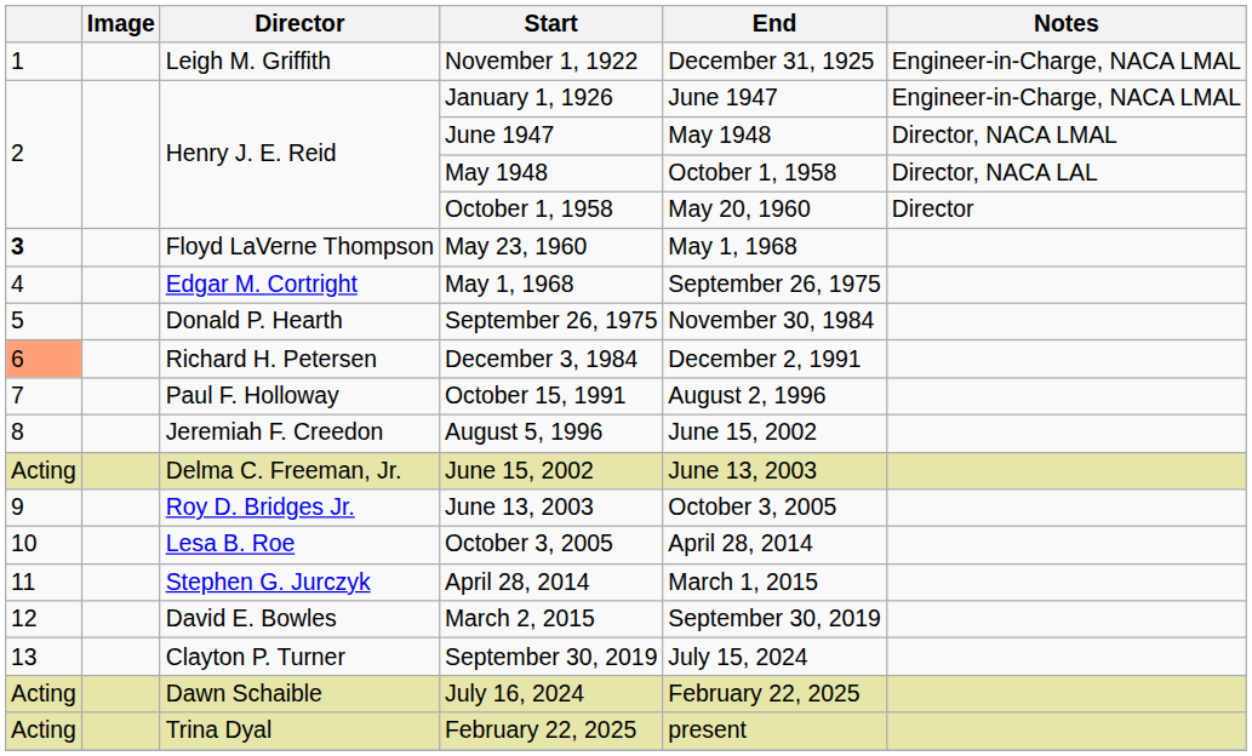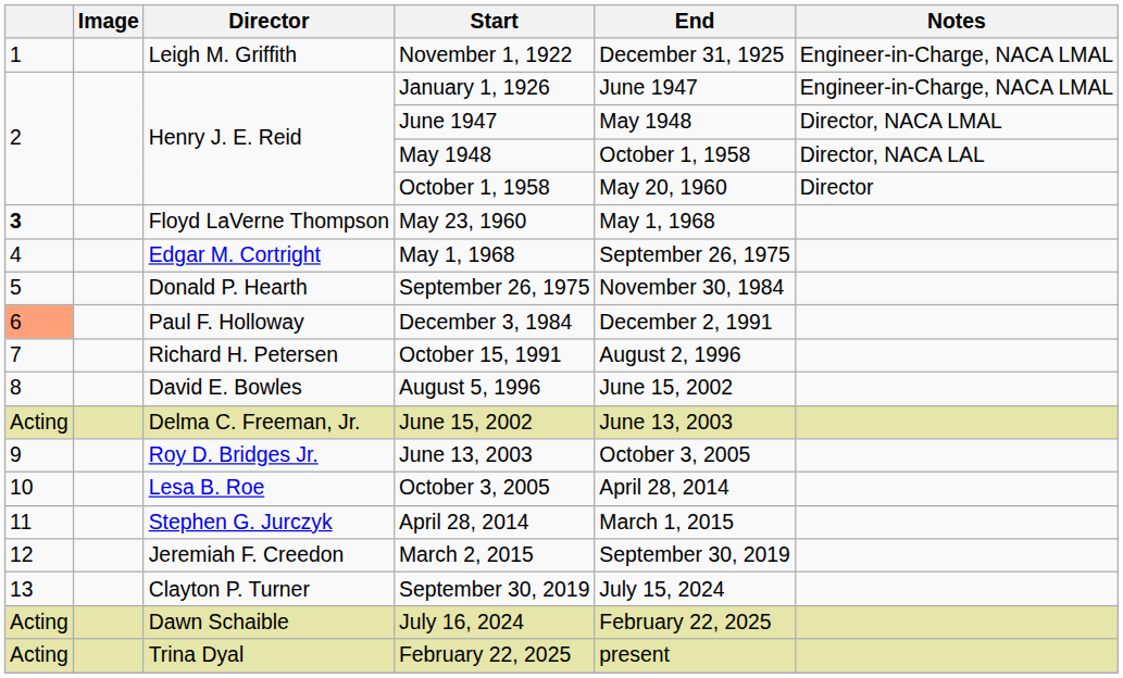 <table class="wikitable">
 <tr>
 <th></th>
 <th>Image</th>
 <th>Director</th>
 <th>Start</th>
 <th>End</th>
 <th>Notes</th>
 </tr>
 <tr>
 <td>1</td>
 <td></td>
 <td>Leigh M. Griffith</td>
 <td>November 1, 1922</td>
 <td>December 31, 1925</td>
 <td>Engineer-in-Charge, NACA LMAL</td>
 </tr>
 <tr>
 <td rowspan="4">2</td>
 <td rowspan="4"></td>
 <td rowspan="4">Henry J. E. Reid</td>
 <td>January 1, 1926</td>
 <td>June 1947</td>
 <td>Engineer-in-Charge, NACA LMAL</td>
 </tr>
 <tr>
 <td>June 1947</td>
 <td>May 1948</td>
 <td>Director, NACA LMAL</td>
 </tr>
 <tr>
 <td>May 1948</td>
 <td>October 1, 1958</td>
 <td>Director, NACA LAL</td>
 </tr>
 <tr>
 <td>October 1, 1958</td>
 <td>May 20, 1960</td>
 <td>Director</td>
 </tr>
 <tr>
 <td><strong>3</strong></td>
 <td></td>
 <td>Floyd LaVerne Thompson</td>
 <td>May 23, 1960</td>
 <td>May 1, 1968</td>
 <td></td>
 </tr>
 <tr>
 <td>4</td>
 <td></td>
 <td><a href='#'>Edgar M. Cortright</a></td>
 <td>May 1, 1968</td>
 <td nowrap>September 26, 1975</td>
 <td></td>
 </tr>
 <tr>
 <td>5</td>
 <td></td>
 <td>Donald P. Hearth</td>
 <td nowrap>September 26, 1975</td>
 <td>November 30, 1984</td>
 <td></td>
 </tr>
 <tr>
 <td style="background: lightsalmon;">6</td>
 <td></td>
-<td>Richard H. Petersen</td>
+<td>Paul F. Holloway</td>
 <td>December 3, 1984</td>
 <td>December 2, 1991</td>
 <td></td>
 </tr>
 <tr>
 <td>7</td>
 <td></td>
-<td>Paul F. Holloway</td>
+<td>Richard H. Petersen</td>
 <td>October 15, 1991</td>
 <td>August 2, 1996</td>
 <td></td>
 </tr>
 <tr>
 <td>8</td>
 <td></td>
-<td>Jeremiah F. Creedon</td>
+<td>David E. Bowles</td>
 <td>August 5, 1996</td>
 <td>June 15, 2002</td>
 <td></td>
 </tr>
 <tr bgcolor="#e6e6aa">
 <td>Acting</td>
 <td></td>
 <td nowrap>Delma C. Freeman, Jr.</td>
 <td>June 15, 2002</td>
 <td>June 13, 2003</td>
 <td></td>
 </tr>
 <tr>
 <td>9</td>
 <td></td>
 <td><a href='#'>Roy D. Bridges Jr.</a></td>
 <td>June 13, 2003</td>
 <td>October 3, 2005</td>
 <td></td>
 </tr>
 <tr>
 <td>10</td>
 <td></td>
 <td><a href='#'>Lesa B. Roe</a></td>
 <td>October 3, 2005</td>
 <td>April 28, 2014</td>
 <td></td>
 </tr>
 <tr>
 <td>11</td>
 <td></td>
 <td><a href='#'>Stephen G. Jurczyk</a></td>
 <td>April 28, 2014</td>
 <td>March 1, 2015</td>
 <td></td>
 </tr>
 <tr>
 <td>12</td>
 <td></td>
-<td>David E. Bowles</td>
+<td>Jeremiah F. Creedon</td>
 <td>March 2, 2015</td>
 <td>September 30, 2019</td>
 <td></td>
 </tr>
 <tr>
 <td>13</td>
 <td></td>
 <td>Clayton P. Turner</td>
 <td>September 30, 2019</td>
 <td>July 15, 2024</td>
 <td></td>
 </tr>
 <tr bgcolor="#e6e6aa">
 <td>Acting</td>
 <td></td>
 <td>Dawn Schaible</td>
 <td>July 16, 2024</td>
 <td>February 22, 2025</td>
 <td></td>
 </tr>
 <tr bgcolor="#e6e6aa">
 <td>Acting</td>
 <td></td>
 <td>Trina Dyal</td>
 <td>February 22, 2025</td>
 <td>present</td>
 <td></td>
 </tr>
 <tr>
 </tr>
 </table>
